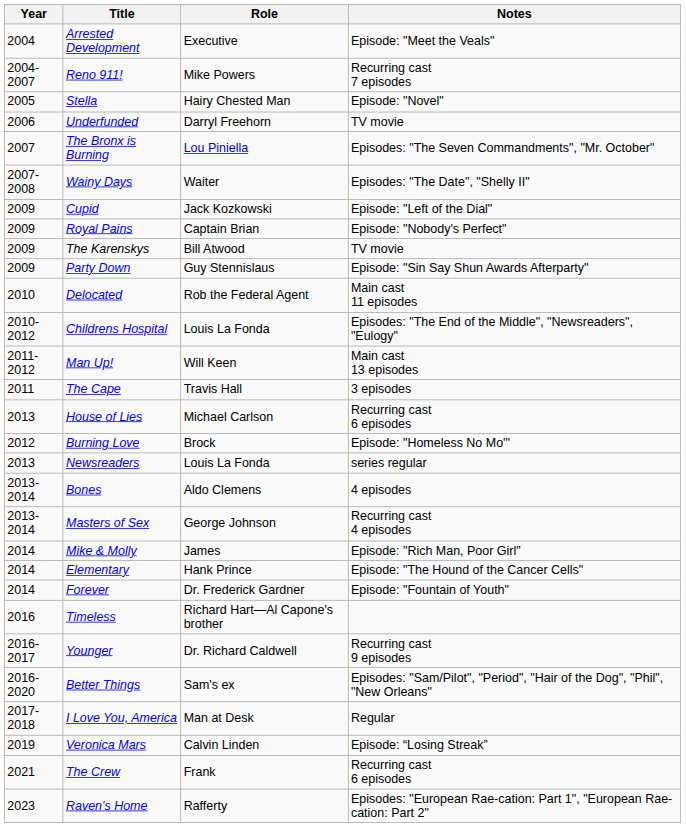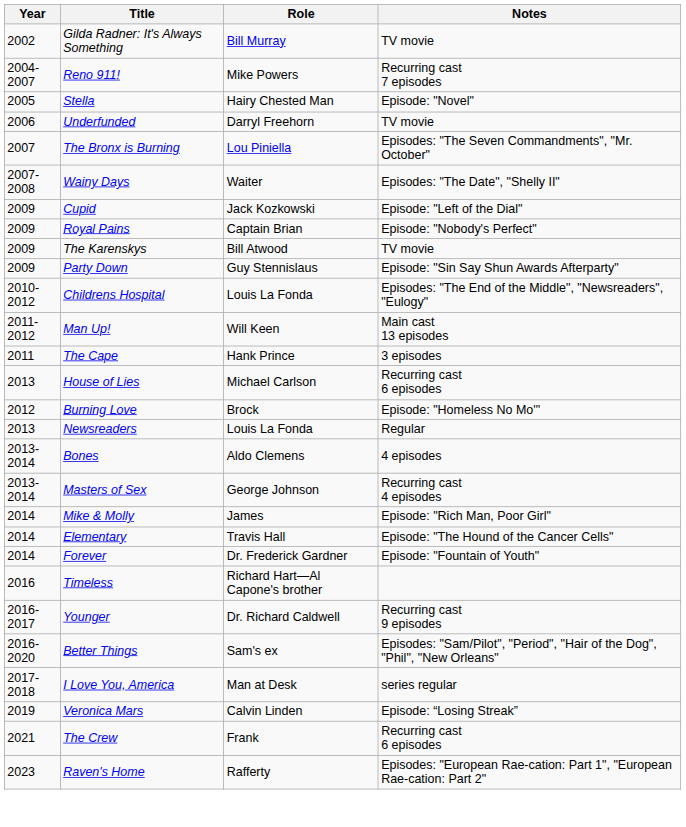 <table class="wikitable sortable">
 <tr>
 <th>Year</th>
 <th>Title</th>
 <th>Role</th>
 <th class="unsortable">Notes</th>
 </tr>
 <tr>
-<td>2004</td>
-<td><em><a href='#'>Arrested Development</a></em></td>
-<td>Executive</td>
-<td>Episode: "Meet the Veals"</td>
+<td>2002</td>
+<td><em>Gilda Radner: It's Always Something</em></td>
+<td><a href='#'>Bill Murray</a></td>
+<td>TV movie</td>
 </tr>
 <tr>
 <td>2004-2007</td>
 <td><em><a href='#'>Reno 911!</a></em></td>
 <td>Mike Powers</td>
 <td>Recurring cast<br>7 episodes</td>
 </tr>
 <tr>
 <td>2005</td>
 <td><em><a href='#'>Stella</a></em></td>
 <td>Hairy Chested Man</td>
 <td>Episode: "Novel"</td>
 </tr>
 <tr>
 <td>2006</td>
 <td><em><a href='#'>Underfunded</a></em></td>
 <td>Darryl Freehorn</td>
 <td>TV movie</td>
 </tr>
 <tr>
 <td>2007</td>
 <td><em><a href='#'>The Bronx is Burning</a></em></td>
 <td><a href='#'>Lou Piniella</a></td>
 <td>Episodes: "The Seven Commandments", "Mr. October"</td>
 </tr>
 <tr>
 <td>2007-2008</td>
 <td><em><a href='#'>Wainy Days</a></em></td>
 <td>Waiter</td>
 <td>Episodes: "The Date", "Shelly II"</td>
 </tr>
 <tr>
 <td>2009</td>
 <td><em><a href='#'>Cupid</a></em></td>
 <td>Jack Kozkowski</td>
 <td>Episode: "Left of the Dial"</td>
 </tr>
 <tr>
 <td>2009</td>
 <td><em><a href='#'>Royal Pains</a></em></td>
 <td>Captain Brian</td>
 <td>Episode: "Nobody's Perfect"</td>
 </tr>
 <tr>
 <td>2009</td>
 <td><em>The Karenskys</em></td>
 <td>Bill Atwood</td>
 <td>TV movie</td>
 </tr>
 <tr>
 <td>2009</td>
 <td><em><a href='#'>Party Down</a></em></td>
 <td>Guy Stennislaus</td>
 <td>Episode: "Sin Say Shun Awards Afterparty"</td>
 </tr>
 <tr>
-<td>2010</td>
-<td><em><a href='#'>Delocated</a></em></td>
-<td>Rob the Federal Agent</td>
-<td>Main cast<br>11 episodes</td>
-</tr>
-<tr>
 <td>2010-2012</td>
 <td><em><a href='#'>Childrens Hospital</a></em></td>
 <td>Louis La Fonda</td>
 <td>Episodes: "The End of the Middle", "Newsreaders", "Eulogy"</td>
 </tr>
 <tr>
 <td>2011-2012</td>
 <td><em><a href='#'>Man Up!</a></em></td>
 <td>Will Keen</td>
 <td>Main cast<br>13 episodes</td>
 </tr>
 <tr>
 <td>2011</td>
 <td><em><a href='#'>The Cape</a></em></td>
-<td>Travis Hall</td>
+<td>Hank Prince</td>
 <td>3 episodes</td>
 </tr>
 <tr>
 <td>2013</td>
 <td><em><a href='#'>House of Lies</a></em></td>
 <td>Michael Carlson</td>
 <td>Recurring cast<br>6 episodes</td>
 </tr>
 <tr>
 <td>2012</td>
 <td><em><a href='#'>Burning Love</a></em></td>
 <td>Brock</td>
 <td>Episode: "Homeless No Mo'"</td>
 </tr>
 <tr>
 <td>2013</td>
 <td><em><a href='#'>Newsreaders</a></em></td>
 <td>Louis La Fonda</td>
-<td>series regular</td>
+<td>Regular</td>
 </tr>
 <tr>
 <td>2013-2014</td>
 <td><em><a href='#'>Bones</a></em></td>
 <td>Aldo Clemens</td>
 <td>4 episodes</td>
 </tr>
 <tr>
 <td>2013-2014</td>
 <td><em><a href='#'>Masters of Sex</a></em></td>
 <td>George Johnson</td>
 <td>Recurring cast<br>4 episodes</td>
 </tr>
 <tr>
 <td>2014</td>
 <td><em><a href='#'>Mike & Molly</a></em></td>
 <td>James</td>
 <td>Episode: "Rich Man, Poor Girl"</td>
 </tr>
 <tr>
 <td>2014</td>
 <td><em><a href='#'>Elementary</a></em></td>
-<td>Hank Prince</td>
+<td>Travis Hall</td>
 <td>Episode: "The Hound of the Cancer Cells"</td>
 </tr>
 <tr>
 <td>2014</td>
 <td><em><a href='#'>Forever</a></em></td>
 <td>Dr. Frederick Gardner</td>
 <td>Episode: "Fountain of Youth"</td>
 </tr>
 <tr>
 <td>2016</td>
 <td><em><a href='#'>Timeless</a></em></td>
 <td>Richard Hart—Al Capone's brother</td>
 </tr>
 <tr>
 <td>2016-2017</td>
 <td><em><a href='#'>Younger</a></em></td>
 <td>Dr. Richard Caldwell</td>
 <td>Recurring cast<br>9 episodes</td>
 </tr>
 <tr>
 <td>2016-2020</td>
 <td><em><a href='#'>Better Things</a></em></td>
 <td>Sam's ex</td>
 <td>Episodes: "Sam/Pilot", "Period", "Hair of the Dog", "Phil", "New Orleans"</td>
 </tr>
 <tr>
 <td>2017-2018</td>
 <td><em><a href='#'>I Love You, America</a></em></td>
 <td>Man at Desk</td>
-<td>Regular</td>
+<td>series regular</td>
 </tr>
 <tr>
 <td>2019</td>
 <td><em><a href='#'>Veronica Mars</a></em></td>
 <td>Calvin Linden</td>
 <td>Episode: “Losing Streak”</td>
 </tr>
 <tr>
 <td>2021</td>
 <td><em><a href='#'>The Crew</a></em></td>
 <td>Frank</td>
 <td>Recurring cast<br>6 episodes</td>
 </tr>
 <tr>
 <td>2023</td>
 <td><em><a href='#'>Raven's Home</a></em></td>
 <td>Rafferty</td>
 <td>Episodes: "European Rae-cation: Part 1", "European Rae-cation: Part 2"</td>
 </tr>
 </table>
